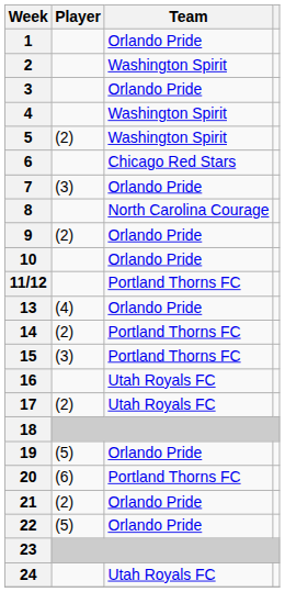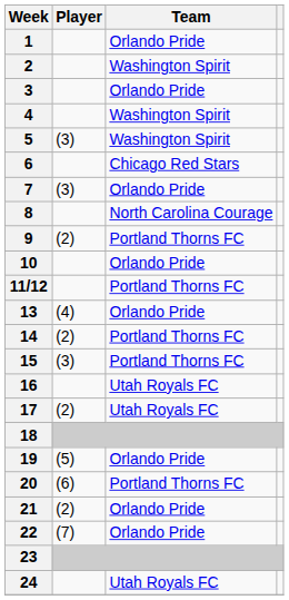 <table class="wikitable sortable">
 <tr>
 <th scope="col">Week</th>
 <th scope="col">Player</th>
 <th scope="col">Team</th>
 <th scope="col"></th>
 </tr>
 <tr>
 <th scope="row">1</th>
 <td> </td>
 <td><a href='#'>Orlando Pride</a></td>
 <td></td>
 </tr>
 <tr>
 <th scope="row">2</th>
 <td> </td>
 <td><a href='#'>Washington Spirit</a></td>
 <td></td>
 </tr>
 <tr>
 <th scope="row">3</th>
 <td> </td>
 <td><a href='#'>Orlando Pride</a></td>
 <td></td>
 </tr>
 <tr>
 <th scope="row">4</th>
 <td> </td>
 <td><a href='#'>Washington Spirit</a></td>
 <td></td>
 </tr>
 <tr>
 <th scope="row">5</th>
-<td>  (2)</td>
+<td>  (3)</td>
 <td><a href='#'>Washington Spirit</a></td>
 <td></td>
 </tr>
 <tr>
 <th scope="row">6</th>
 <td> </td>
 <td><a href='#'>Chicago Red Stars</a></td>
 <td></td>
 </tr>
 <tr>
 <th scope="row">7</th>
 <td>  (3)</td>
 <td><a href='#'>Orlando Pride</a></td>
 <td></td>
 </tr>
 <tr>
 <th scope="row">8</th>
 <td> </td>
 <td><a href='#'>North Carolina Courage</a></td>
 <td></td>
 </tr>
 <tr>
 <th scope="row">9</th>
 <td>  (2)</td>
-<td><a href='#'>Orlando Pride</a></td>
+<td><a href='#'>Portland Thorns FC</a></td>
 <td></td>
 </tr>
 <tr>
 <th scope="row">10</th>
 <td> </td>
 <td><a href='#'>Orlando Pride</a></td>
 <td></td>
 </tr>
 <tr>
 <th scope="row">11/12</th>
 <td> </td>
 <td><a href='#'>Portland Thorns FC</a></td>
 <td></td>
 </tr>
 <tr>
 <th scope="row">13</th>
 <td>  (4)</td>
 <td><a href='#'>Orlando Pride</a></td>
 <td></td>
 </tr>
 <tr>
 <th scope="row">14</th>
 <td>  (2)</td>
 <td><a href='#'>Portland Thorns FC</a></td>
 <td></td>
 </tr>
 <tr>
 <th scope="row">15</th>
 <td>  (3)</td>
 <td><a href='#'>Portland Thorns FC</a></td>
 <td></td>
 </tr>
 <tr>
 <th scope="row">16</th>
 <td> </td>
 <td><a href='#'>Utah Royals FC</a></td>
 <td></td>
 </tr>
 <tr>
 <th scope="row">17</th>
 <td>  (2)</td>
 <td><a href='#'>Utah Royals FC</a></td>
 <td></td>
 </tr>
 <tr>
 <th scope="row">18</th>
 <td colspan=3 style="background:#ccc;"></td>
 </tr>
 <tr>
 <th scope="row">19</th>
 <td>  (5)</td>
 <td><a href='#'>Orlando Pride</a></td>
 <td></td>
 </tr>
 <tr>
 <th scope="row">20</th>
 <td>  (6)</td>
 <td><a href='#'>Portland Thorns FC</a></td>
 <td></td>
 </tr>
 <tr>
 <th scope="row">21</th>
 <td>  (2)</td>
 <td><a href='#'>Orlando Pride</a></td>
 <td></td>
 </tr>
 <tr>
 <th scope="row">22</th>
-<td>  (5)</td>
+<td>  (7)</td>
 <td><a href='#'>Orlando Pride</a></td>
 <td></td>
 </tr>
 <tr>
 <th scope="row">23</th>
 <td colspan=3 style="background:#ccc;"></td>
 </tr>
 <tr>
 <th scope="row">24</th>
 <td> </td>
 <td><a href='#'>Utah Royals FC</a></td>
 <td></td>
 </tr>
 <tr>
 </tr>
 </table>
